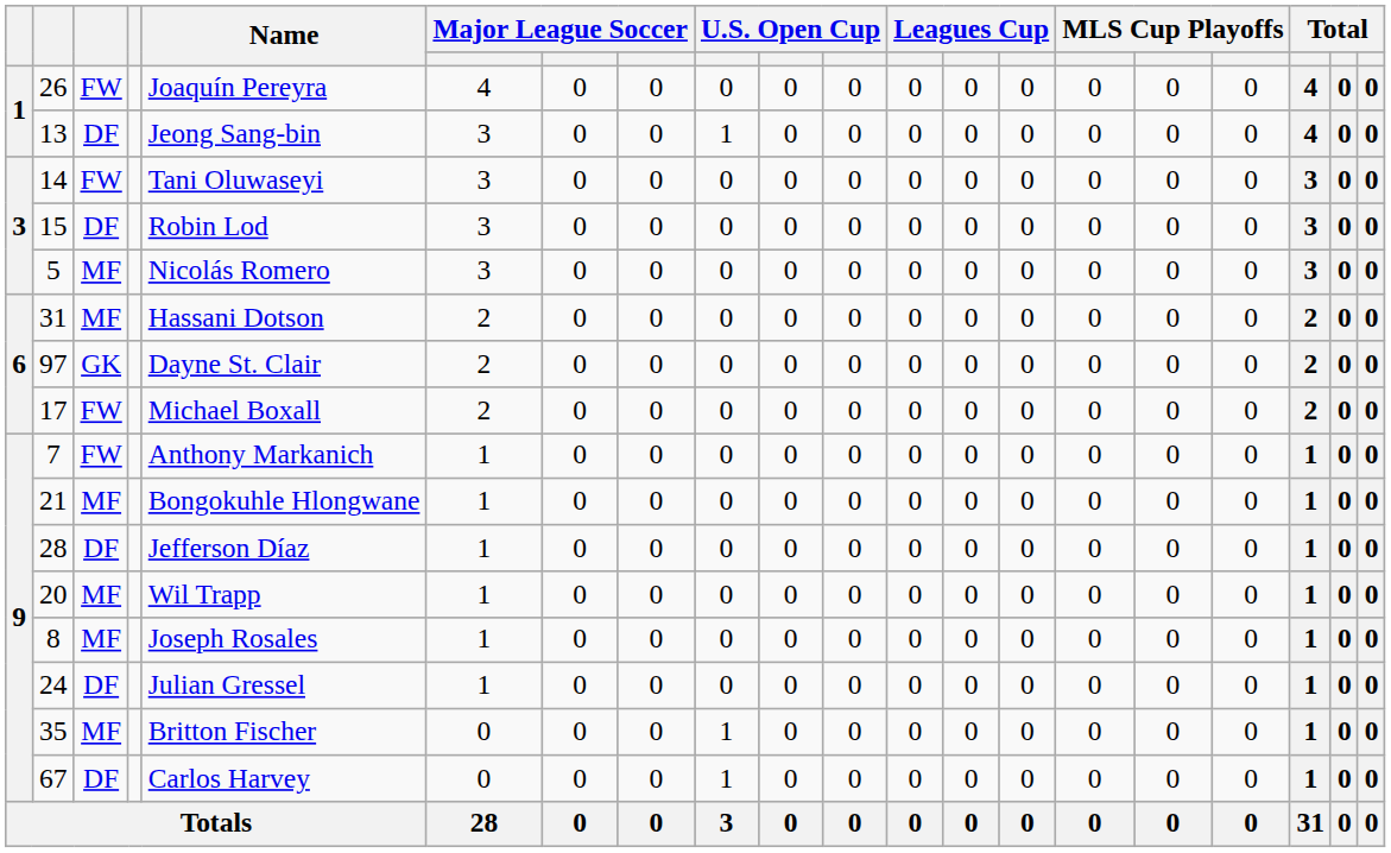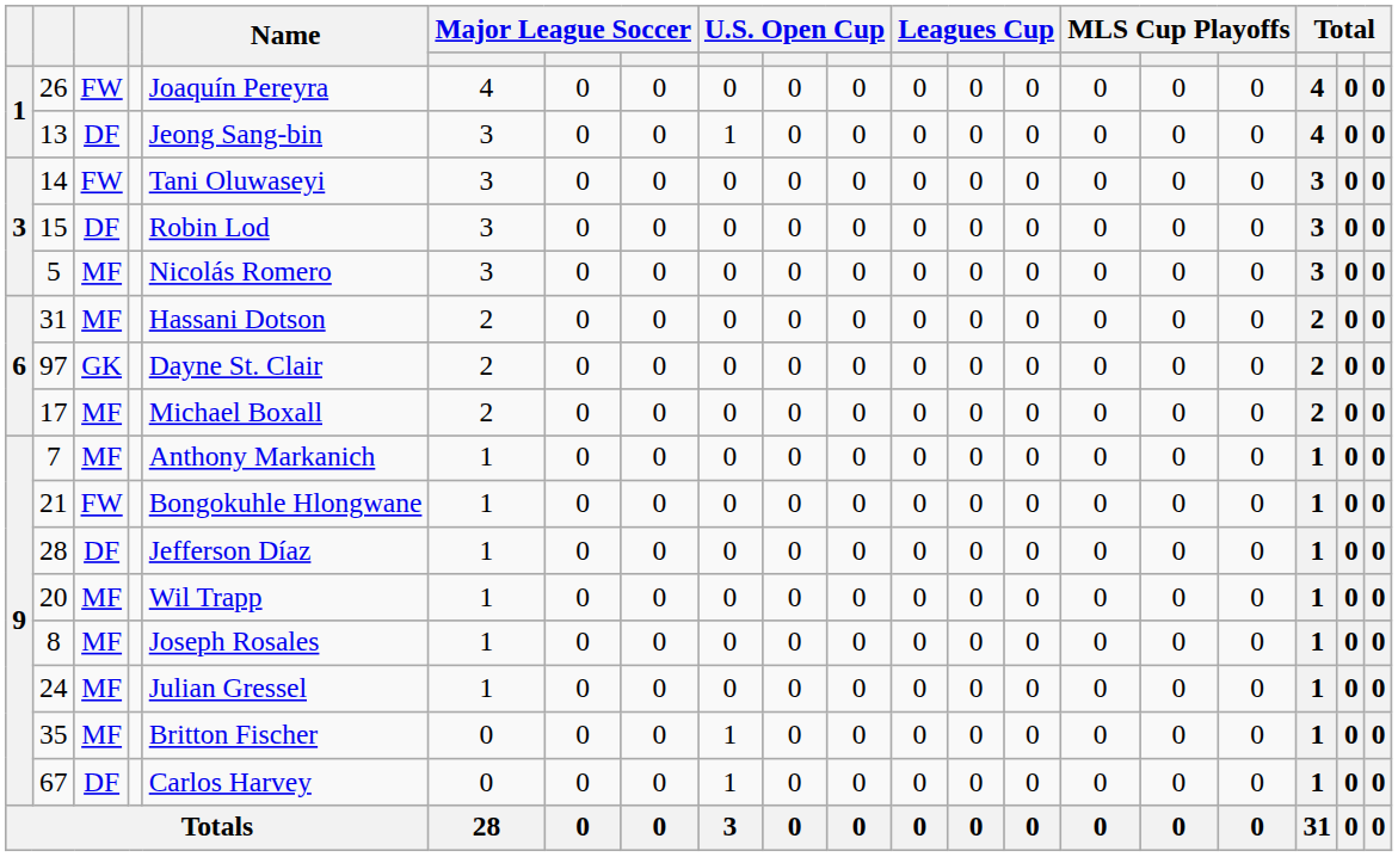 <table class="wikitable sortable" style="text-align:center; font-size:90%;" >
 <tr>
 <th rowspan="2"></th>
 <th rowspan="2"></th>
 <th rowspan="2"></th>
 <th rowspan="2"></th>
 <th rowspan="2">Name</th>
 <th colspan="3"><a href='#'>Major League Soccer</a></th>
 <th colspan="3"><a href='#'>U.S. Open Cup</a></th>
 <th colspan="3"><a href='#'>Leagues Cup</a></th>
 <th colspan="3">MLS Cup Playoffs</th>
 <th colspan="3">Total</th>
 </tr>
 <tr>
 <th></th>
 <th></th>
 <th></th>
 <th></th>
 <th></th>
 <th></th>
 <th></th>
 <th></th>
 <th></th>
 <th></th>
 <th></th>
 <th></th>
 <th></th>
 <th></th>
 <th></th>
 </tr>
 <tr>
 <th rowspan="2">1</th>
 <td>26</td>
 <td><a href='#'>FW</a></td>
 <td></td>
 <td align="left"><a href='#'>Joaquín Pereyra</a><br></td>
 <td>4</td>
 <td>0</td>
 <td>0<br></td>
 <td>0</td>
 <td>0</td>
 <td>0<br></td>
 <td>0</td>
 <td>0</td>
 <td>0<br></td>
 <td>0</td>
 <td>0</td>
 <td>0<br></td>
 <th>4</th>
 <th>0</th>
 <th>0</th>
 </tr>
 <tr>
 <td>13</td>
 <td><a href='#'>DF</a></td>
 <td></td>
 <td align="left"><a href='#'>Jeong Sang-bin</a><br></td>
 <td>3</td>
 <td>0</td>
 <td>0<br></td>
 <td>1</td>
 <td>0</td>
 <td>0<br></td>
 <td>0</td>
 <td>0</td>
 <td>0<br></td>
 <td>0</td>
 <td>0</td>
 <td>0<br></td>
 <th>4</th>
 <th>0</th>
 <th>0</th>
 </tr>
 <tr>
 <th rowspan="3">3</th>
 <td>14</td>
 <td><a href='#'>FW</a></td>
 <td></td>
 <td align="left"><a href='#'>Tani Oluwaseyi</a><br></td>
 <td>3</td>
 <td>0</td>
 <td>0<br></td>
 <td>0</td>
 <td>0</td>
 <td>0<br></td>
 <td>0</td>
 <td>0</td>
 <td>0<br></td>
 <td>0</td>
 <td>0</td>
 <td>0<br></td>
 <th>3</th>
 <th>0</th>
 <th>0</th>
 </tr>
 <tr>
 <td>15</td>
 <td><a href='#'>DF</a></td>
 <td></td>
 <td align="left"><a href='#'>Robin Lod</a><br></td>
 <td>3</td>
 <td>0</td>
 <td>0<br></td>
 <td>0</td>
 <td>0</td>
 <td>0<br></td>
 <td>0</td>
 <td>0</td>
 <td>0<br></td>
 <td>0</td>
 <td>0</td>
 <td>0<br></td>
 <th>3</th>
 <th>0</th>
 <th>0</th>
 </tr>
 <tr>
 <td>5</td>
 <td><a href='#'>MF</a></td>
 <td></td>
 <td align="left"><a href='#'>Nicolás Romero</a><br></td>
 <td>3</td>
 <td>0</td>
 <td>0<br></td>
 <td>0</td>
 <td>0</td>
 <td>0<br></td>
 <td>0</td>
 <td>0</td>
 <td>0<br></td>
 <td>0</td>
 <td>0</td>
 <td>0<br></td>
 <th>3</th>
 <th>0</th>
 <th>0</th>
 </tr>
 <tr>
 <th rowspan="3">6</th>
 <td>31</td>
 <td><a href='#'>MF</a></td>
 <td></td>
 <td align="left"><a href='#'>Hassani Dotson</a><br></td>
 <td>2</td>
 <td>0</td>
 <td>0<br></td>
 <td>0</td>
 <td>0</td>
 <td>0<br></td>
 <td>0</td>
 <td>0</td>
 <td>0<br></td>
 <td>0</td>
 <td>0</td>
 <td>0<br></td>
 <th>2</th>
 <th>0</th>
 <th>0</th>
 </tr>
 <tr>
 <td>97</td>
 <td><a href='#'>GK</a></td>
 <td></td>
 <td align="left"><a href='#'>Dayne St. Clair</a><br></td>
 <td>2</td>
 <td>0</td>
 <td>0<br></td>
 <td>0</td>
 <td>0</td>
 <td>0<br></td>
 <td>0</td>
 <td>0</td>
 <td>0<br></td>
 <td>0</td>
 <td>0</td>
 <td>0<br></td>
 <th>2</th>
 <th>0</th>
 <th>0</th>
 </tr>
 <tr>
 <td>17</td>
-<td><a href='#'>FW</a></td>
+<td><a href='#'>MF</a></td>
 <td></td>
 <td align="left"><a href='#'>Michael Boxall</a><br></td>
 <td>2</td>
 <td>0</td>
 <td>0<br></td>
 <td>0</td>
 <td>0</td>
 <td>0<br></td>
 <td>0</td>
 <td>0</td>
 <td>0<br></td>
 <td>0</td>
 <td>0</td>
 <td>0<br></td>
 <th>2</th>
 <th>0</th>
 <th>0</th>
 </tr>
 <tr>
 <th rowspan="8">9</th>
 <td>7</td>
-<td><a href='#'>FW</a></td>
+<td><a href='#'>MF</a></td>
 <td></td>
 <td align="left"><a href='#'>Anthony Markanich</a><br></td>
 <td>1</td>
 <td>0</td>
 <td>0<br></td>
 <td>0</td>
 <td>0</td>
 <td>0<br></td>
 <td>0</td>
 <td>0</td>
 <td>0<br></td>
 <td>0</td>
 <td>0</td>
 <td>0<br></td>
 <th>1</th>
 <th>0</th>
 <th>0</th>
 </tr>
 <tr>
 <td>21</td>
-<td><a href='#'>MF</a></td>
+<td><a href='#'>FW</a></td>
 <td></td>
 <td align="left"><a href='#'>Bongokuhle Hlongwane</a><br></td>
 <td>1</td>
 <td>0</td>
 <td>0<br></td>
 <td>0</td>
 <td>0</td>
 <td>0<br></td>
 <td>0</td>
 <td>0</td>
 <td>0<br></td>
 <td>0</td>
 <td>0</td>
 <td>0<br></td>
 <th>1</th>
 <th>0</th>
 <th>0</th>
 </tr>
 <tr>
 <td>28</td>
 <td><a href='#'>DF</a></td>
 <td></td>
 <td align="left"><a href='#'>Jefferson Díaz</a><br></td>
 <td>1</td>
 <td>0</td>
 <td>0<br></td>
 <td>0</td>
 <td>0</td>
 <td>0<br></td>
 <td>0</td>
 <td>0</td>
 <td>0<br></td>
 <td>0</td>
 <td>0</td>
 <td>0<br></td>
 <th>1</th>
 <th>0</th>
 <th>0</th>
 </tr>
 <tr>
 <td>20</td>
 <td><a href='#'>MF</a></td>
 <td></td>
 <td align="left"><a href='#'>Wil Trapp</a><br></td>
 <td>1</td>
 <td>0</td>
 <td>0<br></td>
 <td>0</td>
 <td>0</td>
 <td>0<br></td>
 <td>0</td>
 <td>0</td>
 <td>0<br></td>
 <td>0</td>
 <td>0</td>
 <td>0<br></td>
 <th>1</th>
 <th>0</th>
 <th>0</th>
 </tr>
 <tr>
 <td>8</td>
 <td><a href='#'>MF</a></td>
 <td></td>
 <td align="left"><a href='#'>Joseph Rosales</a><br></td>
 <td>1</td>
 <td>0</td>
 <td>0<br></td>
 <td>0</td>
 <td>0</td>
 <td>0<br></td>
 <td>0</td>
 <td>0</td>
 <td>0<br></td>
 <td>0</td>
 <td>0</td>
 <td>0<br></td>
 <th>1</th>
 <th>0</th>
 <th>0</th>
 </tr>
 <tr>
 <td>24</td>
-<td><a href='#'>DF</a></td>
+<td><a href='#'>MF</a></td>
 <td></td>
 <td align="left"><a href='#'>Julian Gressel</a><br></td>
 <td>1</td>
 <td>0</td>
 <td>0<br></td>
 <td>0</td>
 <td>0</td>
 <td>0<br></td>
 <td>0</td>
 <td>0</td>
 <td>0<br></td>
 <td>0</td>
 <td>0</td>
 <td>0<br></td>
 <th>1</th>
 <th>0</th>
 <th>0</th>
 </tr>
 <tr>
 <td>35</td>
 <td><a href='#'>MF</a></td>
 <td></td>
 <td align="left"><a href='#'>Britton Fischer</a><br></td>
 <td>0</td>
 <td>0</td>
 <td>0<br></td>
 <td>1</td>
 <td>0</td>
 <td>0<br></td>
 <td>0</td>
 <td>0</td>
 <td>0<br></td>
 <td>0</td>
 <td>0</td>
 <td>0<br></td>
 <th>1</th>
 <th>0</th>
 <th>0</th>
 </tr>
 <tr>
 <td>67</td>
 <td><a href='#'>DF</a></td>
 <td></td>
 <td align="left"><a href='#'>Carlos Harvey</a><br></td>
 <td>0</td>
 <td>0</td>
 <td>0<br></td>
 <td>1</td>
 <td>0</td>
 <td>0<br></td>
 <td>0</td>
 <td>0</td>
 <td>0<br></td>
 <td>0</td>
 <td>0</td>
 <td>0<br></td>
 <th>1</th>
 <th>0</th>
 <th>0</th>
 </tr>
 <tr>
 <th colspan="5">Totals</th>
 <th>28</th>
 <th>0</th>
 <th>0</th>
 <th>3</th>
 <th>0</th>
 <th>0</th>
 <th>0</th>
 <th>0</th>
 <th>0</th>
 <th>0</th>
 <th>0</th>
 <th>0</th>
 <th>31</th>
 <th>0</th>
 <th>0</th>
 </tr>
 </table>
